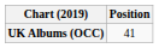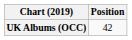 <table class="wikitable plainrowheaders" style="text-align:center">
 <tr>
 <th scope="col">Chart (2019)</th>
 <th scope="col">Position</th>
 </tr>
 <tr>
 <th scope="row">UK Albums (OCC)</th>
-<td>41</td>
+<td>42</td>
 </tr>
 </table>
